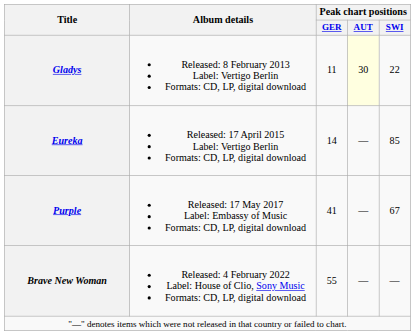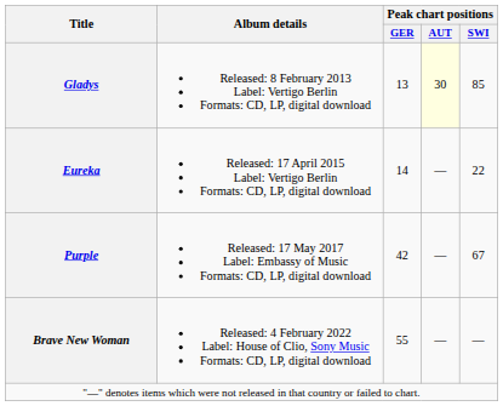 <table class="wikitable plainrowheaders" style="text-align:center;">
 <tr>
 <th scope="col" rowspan="2" style="width:12em;">Title</th>
 <th scope="col" rowspan="2" style="width:18em;">Album details</th>
 <th scope="col" colspan="3">Peak chart positions</th>
 </tr>
 <tr>
 <th scope="col" style="width:3em;font-size:90%;"><a href='#'>GER</a><br></th>
 <th scope="col" style="width:3em;font-size:90%;"><a href='#'>AUT</a><br></th>
 <th scope="col" style="width:3em;font-size:90%;"><a href='#'>SWI</a><br></th>
 </tr>
 <tr>
 <th scope="row"><em><a href='#'>Gladys</a> </em></th>
 <td><br><ul><li>Released: 8 February 2013</li><li>Label: Vertigo Berlin</li><li>Formats: CD, LP, digital download</li></ul></td>
-<td>11</td>
+<td>13</td>
 <td style="background: lightyellow;">30</td>
-<td>22</td>
+<td>85</td>
 </tr>
 <tr>
 <th scope="row"><em><a href='#'>Eureka</a></em></th>
 <td><br><ul><li>Released: 17 April 2015</li><li>Label: Vertigo Berlin</li><li>Formats: CD, LP, digital download</li></ul></td>
 <td>14</td>
 <td>—</td>
-<td>85</td>
+<td>22</td>
 </tr>
 <tr>
 <th scope="row"><em><a href='#'>Purple</a></em></th>
 <td><br><ul><li>Released: 17 May 2017</li><li>Label: Embassy of Music</li><li>Formats: CD, LP, digital download</li></ul></td>
-<td>41</td>
+<td>42</td>
 <td>—</td>
 <td>67</td>
 </tr>
 <tr>
 <th scope="row"><em>Brave New Woman</em></th>
 <td><br><ul><li>Released: 4 February 2022</li><li>Label: House of Clio, <a href='#'>Sony Music</a></li><li>Formats: CD, LP, digital download</li></ul></td>
 <td>55</td>
 <td>—</td>
 <td>—</td>
 </tr>
 <tr>
 <td colspan="7" style="font-size:90%;">"—" denotes items which were not released in that country or failed to chart.</td>
 </tr>
 </table>
